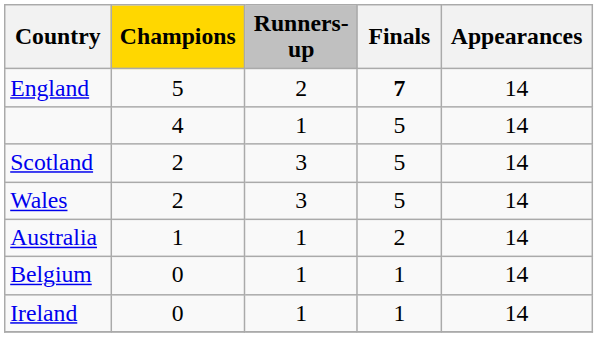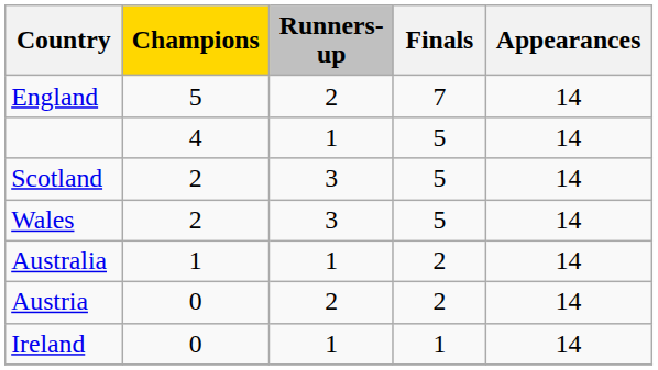 <table class="wikitable sortable" style="width:45%;">
 <tr>
 <th width=15%>Country</th>
 <th width=13% style="background:#FFD700;">Champions</th>
 <th width=13% style="background:#C0C0C0;">Runners-up</th>
 <th width=13%>Finals</th>
 <th width=15%>Appearances</th>
 </tr>
 <tr>
 <td> <a href='#'>England</a></td>
 <td align=center>5</td>
 <td align=center>2</td>
-<td align="center"><strong>7</strong></td>
+<td align="center">7</td>
 <td align=center>14</td>
 </tr>
 <tr>
 <td></td>
 <td align=center>4</td>
 <td align=center>1</td>
 <td align=center>5</td>
 <td align=center>14</td>
 </tr>
 <tr>
 <td> <a href='#'>Scotland</a></td>
 <td align=center>2</td>
 <td align=center>3</td>
 <td align=center>5</td>
 <td align=center>14</td>
 </tr>
 <tr>
 <td> <a href='#'>Wales</a></td>
 <td align=center>2</td>
 <td align=center>3</td>
 <td align=center>5</td>
 <td align=center>14</td>
 </tr>
 <tr>
 <td> <a href='#'>Australia</a></td>
 <td align=center>1</td>
 <td align=center>1</td>
 <td align=center>2</td>
 <td align=center>14</td>
 </tr>
 <tr>
-<td> <a href='#'>Belgium</a></td>
+<td> <a href='#'>Austria</a></td>
 <td align=center>0</td>
-<td align=center>1</td>
-<td align=center>1</td>
+<td align=center>2</td>
+<td align=center>2</td>
 <td align=center>14</td>
 </tr>
 <tr>
 <td> <a href='#'>Ireland</a></td>
 <td align=center>0</td>
 <td align=center>1</td>
 <td align=center>1</td>
 <td align=center>14</td>
 </tr>
 <tr>
 </tr>
 </table>
